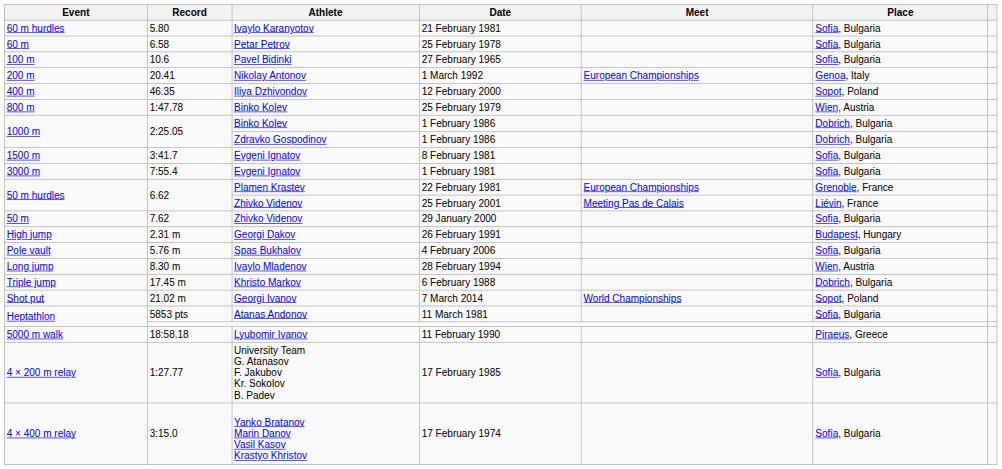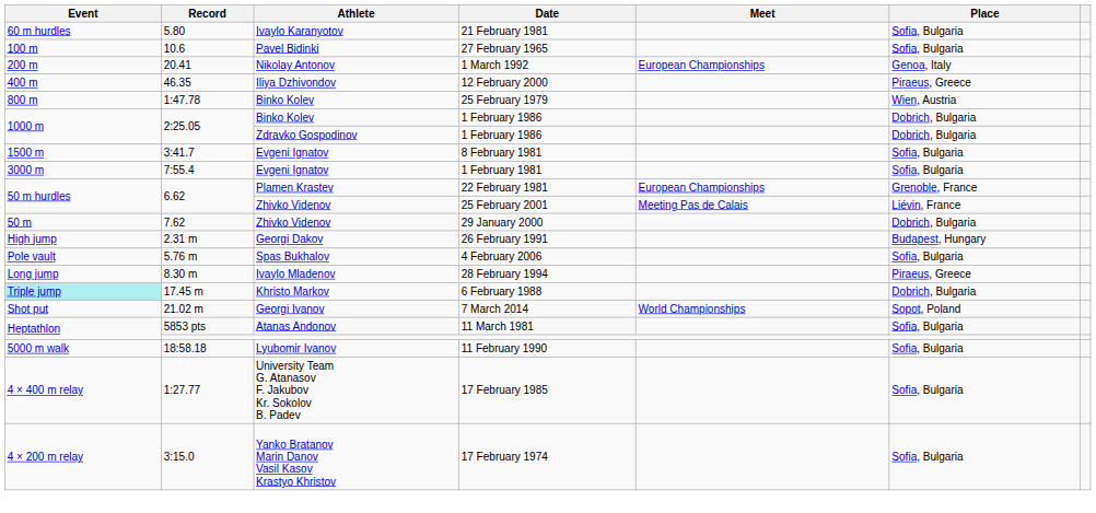 <table class="wikitable" style="font-size:95%; width: 95%;">
 <tr>
 <th>Event</th>
 <th>Record</th>
 <th>Athlete</th>
 <th>Date</th>
 <th>Meet</th>
 <th>Place</th>
 <th></th>
 </tr>
 <tr>
 <td><a href='#'>60 m hurdles</a></td>
 <td>5.80</td>
 <td><a href='#'>Ivaylo Karanyotov</a></td>
 <td>21 February 1981</td>
-<td></td>
-<td><a href='#'>Sofia</a>, Bulgaria</td>
-<td></td>
-</tr>
-<tr>
-<td><a href='#'>60 m</a></td>
-<td>6.58</td>
-<td><a href='#'>Petar Petrov</a></td>
-<td>25 February 1978</td>
 <td></td>
 <td><a href='#'>Sofia</a>, Bulgaria</td>
 <td></td>
 </tr>
 <tr>
 <td><a href='#'>100 m</a></td>
 <td>10.6 </td>
 <td><a href='#'>Pavel Bidinki</a></td>
 <td>27 February 1965</td>
 <td></td>
 <td><a href='#'>Sofia</a>, Bulgaria</td>
 <td></td>
 </tr>
 <tr>
 <td><a href='#'>200 m</a></td>
 <td>20.41</td>
 <td><a href='#'>Nikolay Antonov</a></td>
 <td>1 March 1992</td>
 <td><a href='#'>European Championships</a></td>
 <td><a href='#'>Genoa</a>, Italy</td>
 <td></td>
 </tr>
 <tr>
 <td><a href='#'>400 m</a></td>
 <td>46.35</td>
 <td><a href='#'>Iliya Dzhivondov</a></td>
 <td>12 February 2000</td>
 <td></td>
-<td><a href='#'>Sopot</a>, Poland</td>
+<td><a href='#'>Piraeus</a>, Greece</td>
 <td></td>
 </tr>
 <tr>
 <td><a href='#'>800 m</a></td>
 <td>1:47.78</td>
 <td><a href='#'>Binko Kolev</a></td>
 <td>25 February 1979</td>
 <td></td>
 <td><a href='#'>Wien</a>, Austria</td>
 <td></td>
 </tr>
 <tr>
 <td rowspan=2><a href='#'>1000 m</a></td>
 <td rowspan=2>2:25.05</td>
 <td><a href='#'>Binko Kolev</a></td>
 <td>1 February 1986</td>
 <td></td>
 <td><a href='#'>Dobrich</a>, Bulgaria</td>
 <td></td>
 </tr>
 <tr>
 <td><a href='#'>Zdravko Gospodinov</a></td>
 <td>1 February 1986</td>
 <td></td>
 <td><a href='#'>Dobrich</a>, Bulgaria</td>
 <td></td>
 </tr>
 <tr>
 <td><a href='#'>1500 m</a></td>
 <td>3:41.7 </td>
 <td><a href='#'>Evgeni Ignatov</a></td>
 <td>8 February 1981</td>
 <td></td>
 <td><a href='#'>Sofia</a>, Bulgaria</td>
 <td></td>
 </tr>
 <tr>
 <td><a href='#'>3000 m</a></td>
 <td>7:55.4 </td>
 <td><a href='#'>Evgeni Ignatov</a></td>
 <td>1 February 1981</td>
 <td></td>
 <td><a href='#'>Sofia</a>, Bulgaria</td>
 <td></td>
 </tr>
 <tr>
 <td rowspan=2><a href='#'>50 m hurdles</a></td>
 <td rowspan=2>6.62</td>
 <td><a href='#'>Plamen Krastev</a></td>
 <td>22 February 1981</td>
 <td><a href='#'>European Championships</a></td>
 <td><a href='#'>Grenoble</a>, France</td>
 <td></td>
 </tr>
 <tr>
 <td><a href='#'>Zhivko Videnov</a></td>
 <td>25 February 2001</td>
 <td><a href='#'>Meeting Pas de Calais</a></td>
 <td><a href='#'>Liévin</a>, France</td>
 <td></td>
 </tr>
 <tr>
 <td><a href='#'>50 m</a></td>
 <td>7.62</td>
 <td><a href='#'>Zhivko Videnov</a></td>
 <td>29 January 2000</td>
 <td></td>
-<td><a href='#'>Sofia</a>, Bulgaria</td>
+<td><a href='#'>Dobrich</a>, Bulgaria</td>
 <td></td>
 </tr>
 <tr>
 <td><a href='#'>High jump</a></td>
 <td>2.31 m</td>
 <td><a href='#'>Georgi Dakov</a></td>
 <td>26 February 1991</td>
 <td></td>
 <td><a href='#'>Budapest</a>, Hungary</td>
 <td></td>
 </tr>
 <tr>
 <td><a href='#'>Pole vault</a></td>
 <td>5.76 m</td>
 <td><a href='#'>Spas Bukhalov</a></td>
 <td>4 February 2006</td>
 <td></td>
 <td><a href='#'>Sofia</a>, Bulgaria</td>
 <td></td>
 </tr>
 <tr>
 <td><a href='#'>Long jump</a></td>
 <td>8.30 m</td>
 <td><a href='#'>Ivaylo Mladenov</a></td>
 <td>28 February 1994</td>
 <td></td>
-<td><a href='#'>Wien</a>, Austria</td>
+<td><a href='#'>Piraeus</a>, Greece</td>
 <td></td>
 </tr>
 <tr>
-<td><a href='#'>Triple jump</a></td>
+<td style="background: paleturquoise;"><a href='#'>Triple jump</a></td>
 <td>17.45 m</td>
 <td><a href='#'>Khristo Markov</a></td>
 <td>6 February 1988</td>
 <td></td>
 <td><a href='#'>Dobrich</a>, Bulgaria</td>
 <td></td>
 </tr>
 <tr>
 <td><a href='#'>Shot put</a></td>
 <td>21.02 m</td>
 <td><a href='#'>Georgi Ivanov</a></td>
 <td>7 March 2014</td>
 <td><a href='#'>World Championships</a></td>
 <td><a href='#'>Sopot</a>, Poland</td>
 <td></td>
 </tr>
 <tr>
 <td rowspan=2><a href='#'>Heptathlon</a></td>
 <td>5853 pts</td>
 <td><a href='#'>Atanas Andonov</a></td>
 <td>11 March 1981</td>
 <td></td>
 <td><a href='#'>Sofia</a>, Bulgaria</td>
 <td></td>
 </tr>
 <tr>
 <td colspan=5></td>
 <td></td>
 </tr>
 <tr>
 <td><a href='#'>5000 m walk</a></td>
 <td>18:58.18</td>
 <td><a href='#'>Lyubomir Ivanov</a></td>
 <td>11 February 1990</td>
 <td></td>
-<td><a href='#'>Piraeus</a>, Greece</td>
+<td><a href='#'>Sofia</a>, Bulgaria</td>
 <td></td>
 </tr>
 <tr>
-<td><a href='#'>4 × 200 m relay</a></td>
+<td><a href='#'>4 × 400 m relay</a></td>
 <td>1:27.77</td>
 <td>University Team<br>G. Atanasov<br>F. Jakubov<br>Kr. Sokolov<br>B. Padev</td>
 <td>17 February 1985</td>
 <td></td>
 <td><a href='#'>Sofia</a>, Bulgaria</td>
 <td></td>
 </tr>
 <tr>
-<td><a href='#'>4 × 400 m relay</a></td>
+<td><a href='#'>4 × 200 m relay</a></td>
 <td>3:15.0 </td>
 <td><br><a href='#'>Yanko Bratanov</a><br><a href='#'>Marin Danov</a><br><a href='#'>Vasil Kasov</a><br><a href='#'>Krastyo Khristov</a></td>
 <td>17 February 1974</td>
 <td></td>
 <td><a href='#'>Sofia</a>, Bulgaria</td>
 <td></td>
 </tr>
 </table>
